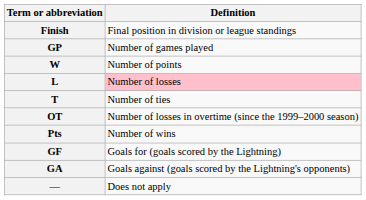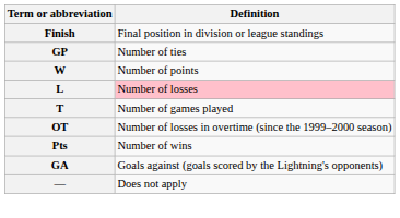 <table class="wikitable" style="font-size:95%">
 <tr>
 <th scope="col">Term or abbreviation</th>
 <th scope="col">Definition</th>
 </tr>
 <tr>
 <th scope="row">Finish</th>
 <td>Final position in division or league standings</td>
 </tr>
 <tr>
 <th scope="row">GP</th>
-<td>Number of games played</td>
+<td>Number of ties</td>
 </tr>
 <tr>
 <th scope="row">W</th>
 <td>Number of points</td>
 </tr>
 <tr>
 <th scope="row">L</th>
 <td style="background: pink;">Number of losses</td>
 </tr>
 <tr>
 <th scope="row">T</th>
-<td>Number of ties</td>
+<td>Number of games played</td>
 </tr>
 <tr>
 <th scope="row">OT</th>
 <td>Number of losses in overtime (since the 1999–2000 season)</td>
 </tr>
 <tr>
 <th scope="row">Pts</th>
 <td>Number of wins</td>
 </tr>
 <tr>
-<th scope="row">GF</th>
-<td>Goals for (goals scored by the Lightning)</td>
-</tr>
-<tr>
 <th scope="row">GA</th>
 <td>Goals against (goals scored by the Lightning's opponents)</td>
 </tr>
 <tr>
 <th scope="row">—</th>
 <td>Does not apply</td>
 </tr>
 </table>
